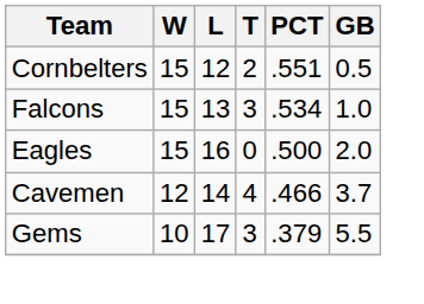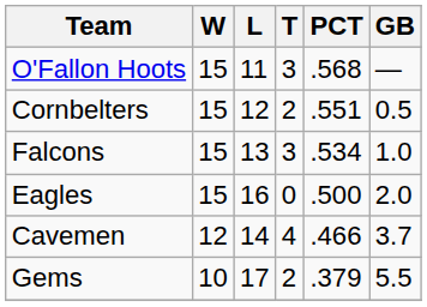 <table class="wikitable">
 <tr>
 <th>Team</th>
 <th>W</th>
 <th>L</th>
 <th>T</th>
 <th>PCT</th>
 <th>GB</th>
+</tr>
+<tr>
+<td><a href='#'>O'Fallon Hoots</a></td>
+<td>15</td>
+<td>11</td>
+<td>3</td>
+<td>.568</td>
+<td>—</td>
 </tr>
 <tr>
 <td>Cornbelters</td>
 <td>15</td>
 <td>12</td>
 <td>2</td>
 <td>.551</td>
 <td>0.5</td>
 </tr>
 <tr>
 <td>Falcons</td>
 <td>15</td>
 <td>13</td>
 <td>3</td>
 <td>.534</td>
 <td>1.0</td>
 </tr>
 <tr>
 <td>Eagles</td>
 <td>15</td>
 <td>16</td>
 <td>0</td>
 <td>.500</td>
 <td>2.0</td>
 </tr>
 <tr>
 <td>Cavemen</td>
 <td>12</td>
 <td>14</td>
 <td>4</td>
 <td>.466</td>
 <td>3.7</td>
 </tr>
 <tr>
 <td>Gems</td>
 <td>10</td>
 <td>17</td>
-<td>3</td>
+<td>2</td>
 <td>.379</td>
 <td>5.5</td>
 </tr>
 <tr>
 </tr>
 </table>
